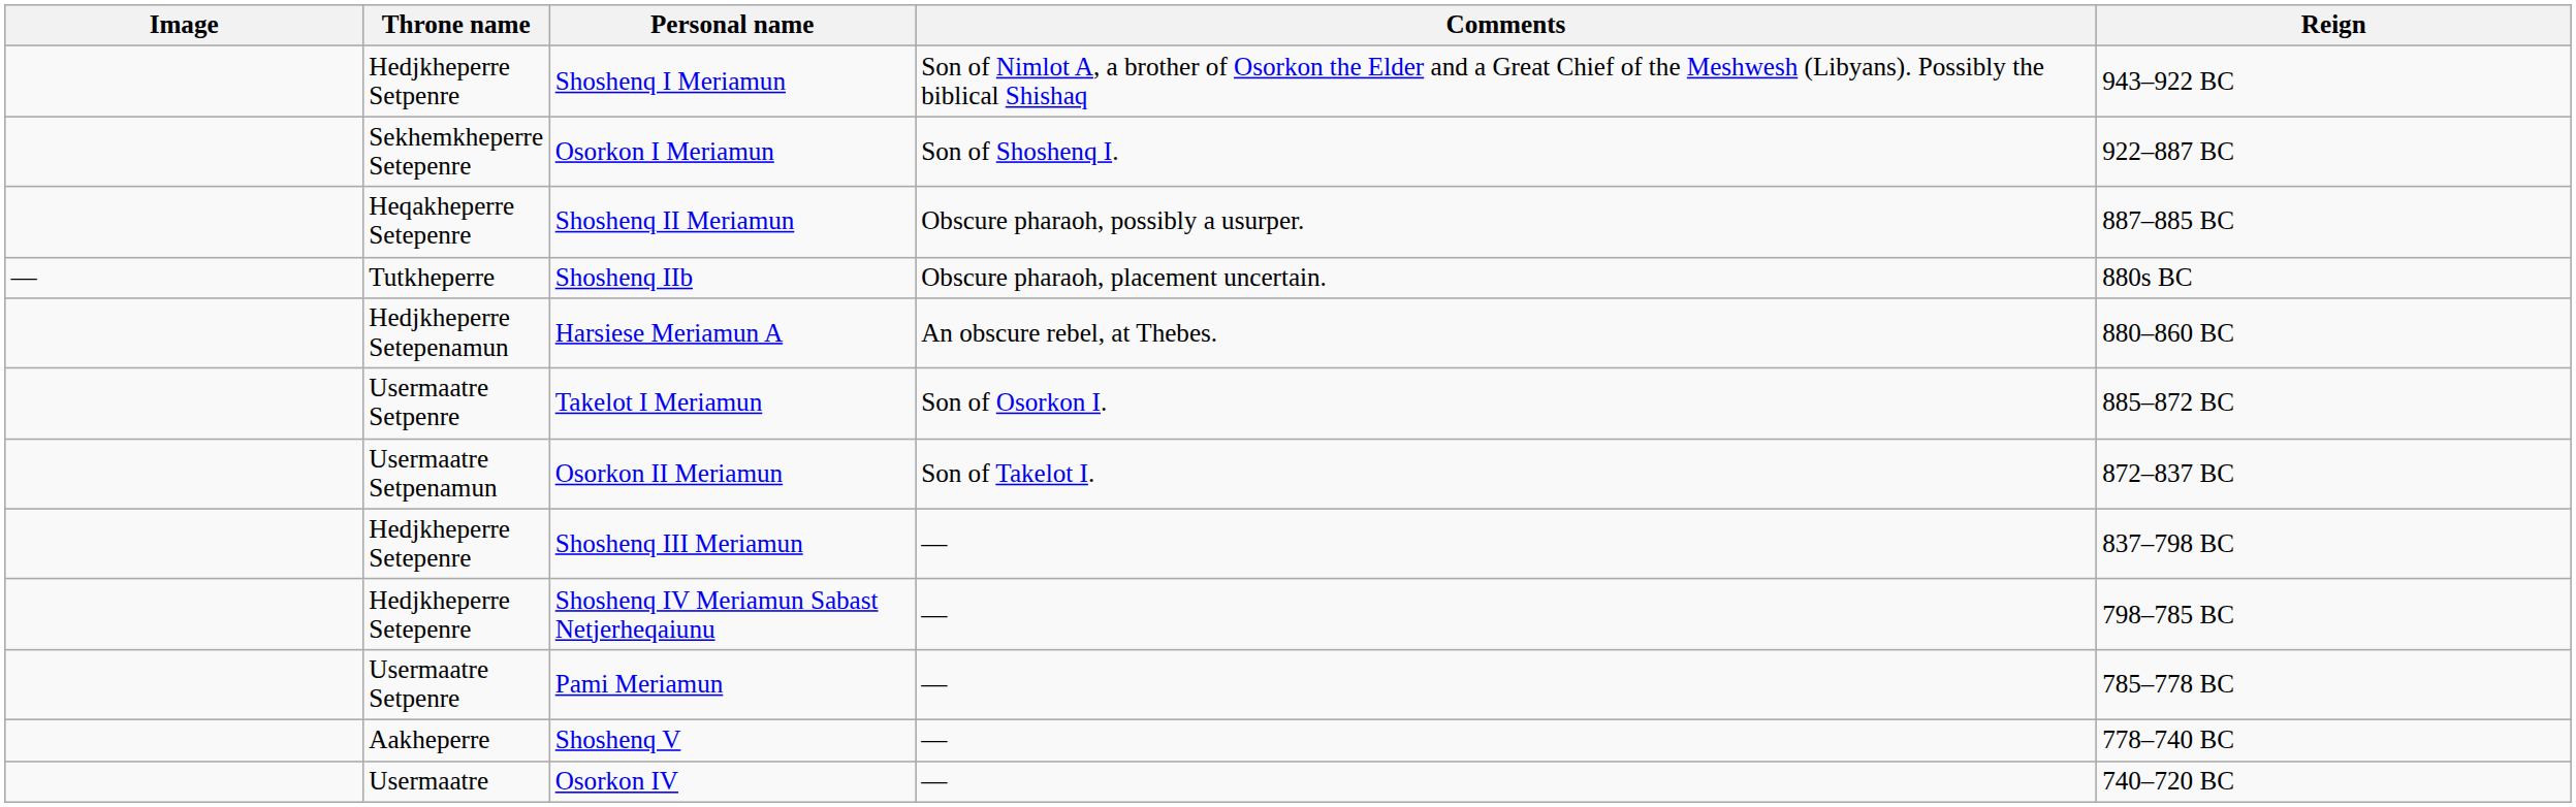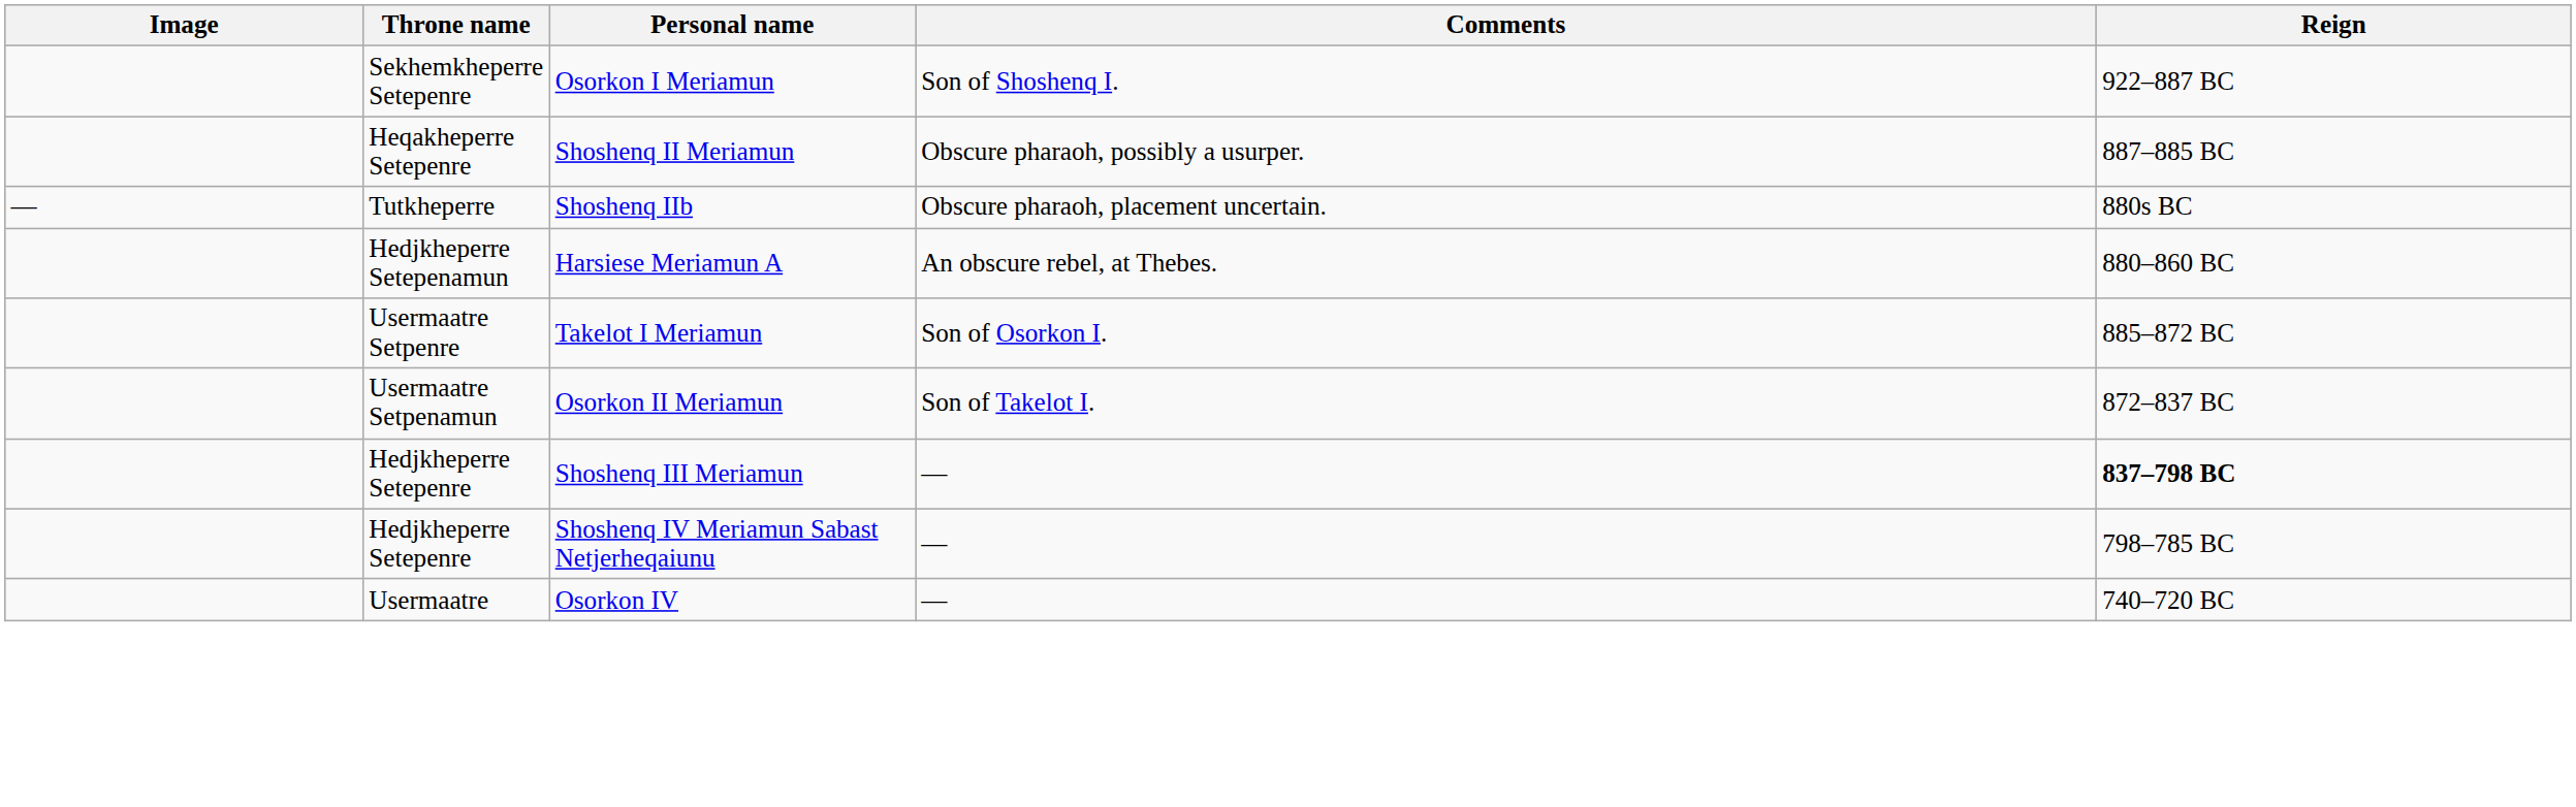 <table class="wikitable" width="100%">
 <tr>
 <th width="15%">Image</th>
 <th>Throne name</th>
 <th width="15%">Personal name</th>
 <th width="50%">Comments</th>
 <th width="20%">Reign</th>
-</tr>
-<tr>
-<td></td>
-<td>Hedjkheperre Setpenre</td>
-<td><a href='#'>Shoshenq I Meriamun</a></td>
-<td>Son of <a href='#'>Nimlot A</a>, a brother of <a href='#'>Osorkon the Elder</a> and a Great Chief of the <a href='#'>Meshwesh</a> (Libyans). Possibly the biblical <a href='#'>Shishaq</a></td>
-<td>943–922 BC</td>
 </tr>
 <tr>
 <td></td>
 <td>Sekhemkheperre Setepenre</td>
 <td><a href='#'>Osorkon I Meriamun</a></td>
 <td>Son of <a href='#'>Shoshenq I</a>.</td>
 <td>922–887 BC</td>
 </tr>
 <tr>
 <td></td>
 <td>Heqakheperre Setepenre</td>
 <td><a href='#'>Shoshenq II Meriamun</a></td>
 <td>Obscure pharaoh, possibly a usurper.</td>
 <td>887–885 BC</td>
 </tr>
 <tr>
 <td>—</td>
 <td>Tutkheperre</td>
 <td><a href='#'>Shoshenq IIb</a></td>
 <td>Obscure pharaoh, placement uncertain.</td>
 <td>880s BC</td>
 </tr>
 <tr>
 <td></td>
 <td>Hedjkheperre Setepenamun</td>
 <td><a href='#'>Harsiese Meriamun A</a></td>
 <td>An obscure rebel, at Thebes.</td>
 <td>880–860 BC</td>
 </tr>
 <tr>
 <td></td>
 <td>Usermaatre Setpenre</td>
 <td><a href='#'>Takelot I Meriamun</a></td>
 <td>Son of <a href='#'>Osorkon I</a>.</td>
 <td>885–872 BC</td>
 </tr>
 <tr>
 <td></td>
 <td>Usermaatre Setpenamun</td>
 <td><a href='#'>Osorkon II Meriamun</a></td>
 <td>Son of <a href='#'>Takelot I</a>.</td>
 <td>872–837 BC</td>
 </tr>
 <tr>
 <td></td>
 <td>Hedjkheperre Setepenre</td>
 <td><a href='#'>Shoshenq III Meriamun</a></td>
 <td>—</td>
-<td>837–798 BC</td>
+<td><strong>837–798 BC</strong></td>
 </tr>
 <tr>
 <td></td>
 <td>Hedjkheperre Setepenre</td>
 <td><a href='#'>Shoshenq IV Meriamun Sabast Netjerheqaiunu</a></td>
 <td>—</td>
 <td>798–785 BC</td>
 </tr>
 <tr>
 <td></td>
-<td>Usermaatre Setpenre</td>
-<td><a href='#'>Pami Meriamun</a></td>
-<td>—</td>
-<td>785–778 BC</td>
-</tr>
-<tr>
-<td></td>
-<td>Aakheperre</td>
-<td><a href='#'>Shoshenq V</a></td>
-<td>—</td>
-<td>778–740 BC</td>
-</tr>
-<tr>
-<td></td>
 <td>Usermaatre</td>
 <td><a href='#'>Osorkon IV</a></td>
 <td>—</td>
 <td>740–720 BC</td>
 </tr>
 </table>
